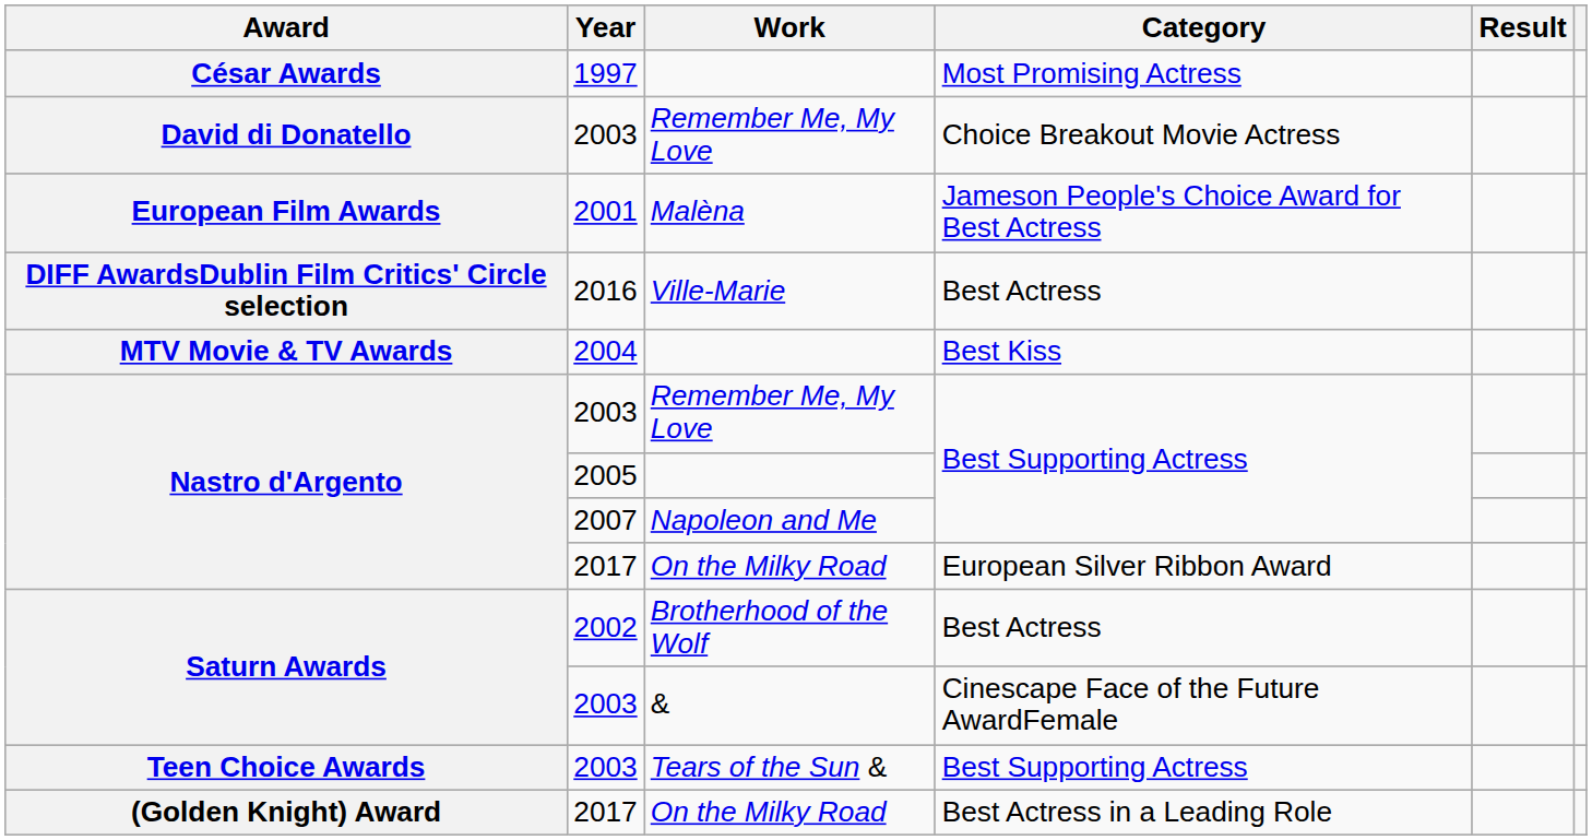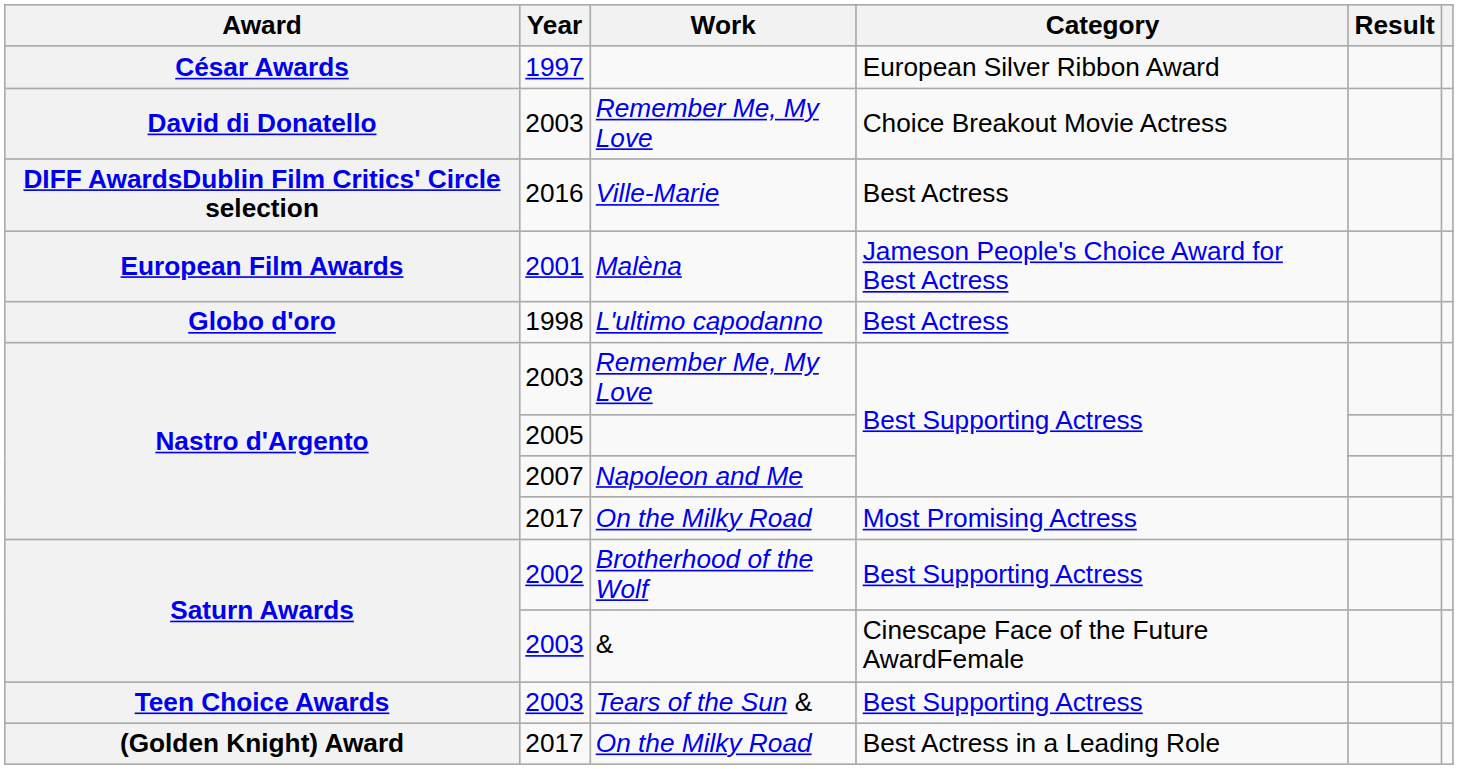 <table class="wikitable sortable plainrowheaders" style="margin-right: 0;">
 <tr>
 <th scope="col">Award</th>
 <th scope="col">Year</th>
 <th scope="col">Work</th>
 <th scope="col">Category</th>
 <th scope="col">Result</th>
 <th scope="col" class="unsortable"></th>
 </tr>
 <tr>
 <th scope="row"><a href='#'>César Awards</a></th>
 <td><a href='#'>1997</a></td>
 <td><em></em></td>
-<td><a href='#'>Most Promising Actress</a></td>
+<td>European Silver Ribbon Award</td>
 <td></td>
 <td style="text-align:center;"></td>
 </tr>
 <tr>
 <th scope="row"><a href='#'>David di Donatello</a></th>
 <td>2003</td>
 <td><em><a href='#'>Remember Me, My Love</a></em></td>
 <td>Choice Breakout Movie Actress</td>
 <td></td>
 <td style="text-align:center;"></td>
 </tr>
 <tr>
+<th scope="row"><a href='#'>DIFF AwardsDublin Film Critics' Circle</a> selection</th>
+<td>2016</td>
+<td><em><a href='#'>Ville-Marie</a></em></td>
+<td>Best Actress</td>
+<td></td>
+<td style="text-align:center;"></td>
+</tr>
+<tr>
 <th scope="row"><a href='#'>European Film Awards</a></th>
 <td><a href='#'>2001</a></td>
 <td><em><a href='#'>Malèna</a></em></td>
 <td><a href='#'>Jameson People's Choice Award for Best Actress</a></td>
 <td></td>
 <td style="text-align:center;"></td>
 </tr>
 <tr>
-<th scope="row"><a href='#'>DIFF AwardsDublin Film Critics' Circle</a> selection</th>
-<td>2016</td>
-<td><em><a href='#'>Ville-Marie</a></em></td>
-<td>Best Actress</td>
-<td></td>
-<td style="text-align:center;"></td>
-</tr>
-<tr>
-<th scope="row"><a href='#'>MTV Movie & TV Awards</a></th>
-<td><a href='#'>2004</a></td>
-<td><em></em></td>
-<td><a href='#'>Best Kiss</a> </td>
+<th scope="row"><a href='#'>Globo d'oro</a></th>
+<td>1998</td>
+<td><em><a href='#'>L'ultimo capodanno</a></em></td>
+<td><a href='#'>Best Actress</a></td>
 <td></td>
 <td style="text-align:center;"></td>
 </tr>
 <tr>
 <th scope="row" rowspan="4"><a href='#'>Nastro d'Argento</a></th>
 <td>2003</td>
 <td><em><a href='#'>Remember Me, My Love</a></em></td>
 <td rowspan="3"><a href='#'>Best Supporting Actress</a></td>
 <td></td>
 <td style="text-align:center;"></td>
 </tr>
 <tr>
 <td>2005</td>
 <td><em></em></td>
 <td></td>
 <td style="text-align:center;"></td>
 </tr>
 <tr>
 <td>2007</td>
 <td><em><a href='#'>Napoleon and Me</a></em></td>
 <td></td>
 <td style="text-align:center;"></td>
 </tr>
 <tr>
 <td>2017</td>
 <td><em><a href='#'>On the Milky Road</a></em></td>
-<td>European Silver Ribbon Award</td>
+<td><a href='#'>Most Promising Actress</a></td>
 <td></td>
 <td style="text-align:center;"></td>
 </tr>
 <tr>
 <th scope="row" rowspan="2"><a href='#'>Saturn Awards</a></th>
 <td><a href='#'>2002</a></td>
 <td><em><a href='#'>Brotherhood of the Wolf</a></em></td>
-<td>Best Actress</td>
+<td><a href='#'>Best Supporting Actress</a></td>
 <td></td>
 <td style="text-align:center;"></td>
 </tr>
 <tr>
 <td><a href='#'>2003</a></td>
 <td><em></em> & <em></em></td>
 <td>Cinescape Face of the Future AwardFemale</td>
 <td></td>
 <td style="text-align:center;"></td>
 </tr>
 <tr>
 <th scope="row"><a href='#'>Teen Choice Awards</a></th>
 <td><a href='#'>2003</a></td>
 <td><em><a href='#'>Tears of the Sun</a></em> & <em></em></td>
 <td><a href='#'>Best Supporting Actress</a></td>
 <td></td>
 <td style="text-align:center;"></td>
 </tr>
 <tr>
 <th scope="row"> (Golden Knight) Award</th>
 <td>2017</td>
 <td><em><a href='#'>On the Milky Road</a></em></td>
 <td>Best Actress in a Leading Role</td>
 <td></td>
 <td style="text-align:center;"></td>
 </tr>
 </table>
